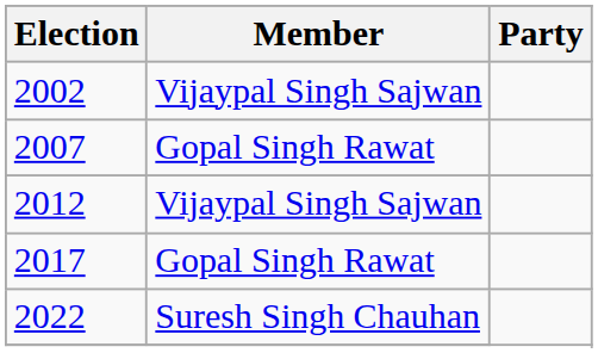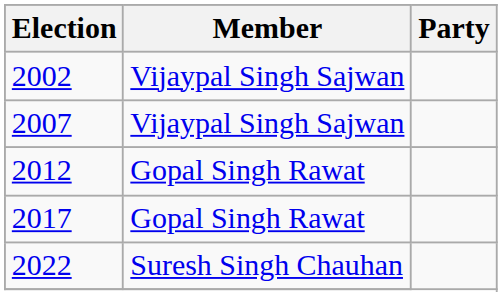 <table class="wikitable sortable">
 <tr>
 <th>Election</th>
 <th>Member</th>
 <th colspan=2>Party</th>
 </tr>
 <tr>
 <td><a href='#'>2002</a></td>
 <td><a href='#'>Vijaypal Singh Sajwan</a></td>
 <td></td>
 </tr>
 <tr>
 <td><a href='#'>2007</a></td>
-<td><a href='#'>Gopal Singh Rawat</a></td>
+<td><a href='#'>Vijaypal Singh Sajwan</a></td>
 <td></td>
 </tr>
 <tr>
 <td><a href='#'>2012</a></td>
-<td><a href='#'>Vijaypal Singh Sajwan</a></td>
+<td><a href='#'>Gopal Singh Rawat</a></td>
 <td></td>
 </tr>
 <tr>
 <td><a href='#'>2017</a></td>
 <td><a href='#'>Gopal Singh Rawat</a></td>
 <td></td>
 </tr>
 <tr>
 <td><a href='#'>2022</a></td>
 <td><a href='#'>Suresh Singh Chauhan</a></td>
 </tr>
 <tr>
 </tr>
 </table>
